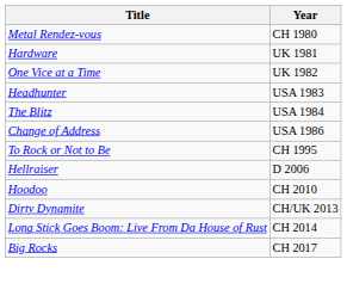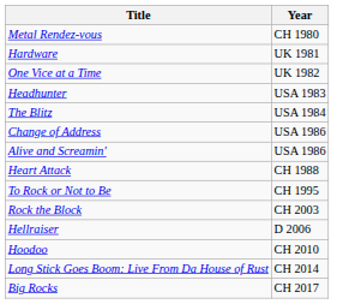 <table class="wikitable">
 <tr>
 <th><strong>Title</strong></th>
 <th><strong>Year</strong></th>
 </tr>
 <tr>
 <td><em><a href='#'>Metal Rendez-vous</a></em></td>
 <td>CH 1980</td>
 </tr>
 <tr>
 <td><em><a href='#'>Hardware</a></em></td>
 <td>UK 1981</td>
 </tr>
 <tr>
 <td><em><a href='#'>One Vice at a Time</a></em></td>
 <td>UK 1982</td>
 </tr>
 <tr>
 <td><em><a href='#'>Headhunter</a></em></td>
 <td>USA 1983</td>
 </tr>
 <tr>
 <td><em><a href='#'>The Blitz</a></em></td>
 <td>USA 1984</td>
 </tr>
 <tr>
 <td><em><a href='#'>Change of Address</a></em></td>
 <td>USA 1986</td>
 </tr>
 <tr>
+<td><em><a href='#'>Alive and Screamin'</a></em></td>
+<td>USA 1986</td>
+</tr>
+<tr>
+<td><em><a href='#'>Heart Attack</a></em></td>
+<td>CH 1988</td>
+</tr>
+<tr>
 <td><em><a href='#'>To Rock or Not to Be</a></em></td>
 <td>CH 1995</td>
+</tr>
+<tr>
+<td><em><a href='#'>Rock the Block</a></em></td>
+<td>CH 2003</td>
 </tr>
 <tr>
 <td><em><a href='#'>Hellraiser</a></em></td>
 <td>D 2006</td>
 </tr>
 <tr>
 <td><em><a href='#'>Hoodoo</a></em></td>
 <td>CH 2010</td>
 </tr>
 <tr>
-<td><em><a href='#'>Dirty Dynamite</a></em></td>
-<td>CH/UK 2013</td>
-</tr>
-<tr>
 <td><em><a href='#'>Long Stick Goes Boom: Live From Da House of Rust</a></em></td>
 <td>CH 2014</td>
 </tr>
 <tr>
 <td><em><a href='#'>Big Rocks</a></em></td>
 <td>CH 2017</td>
 </tr>
 </table>
